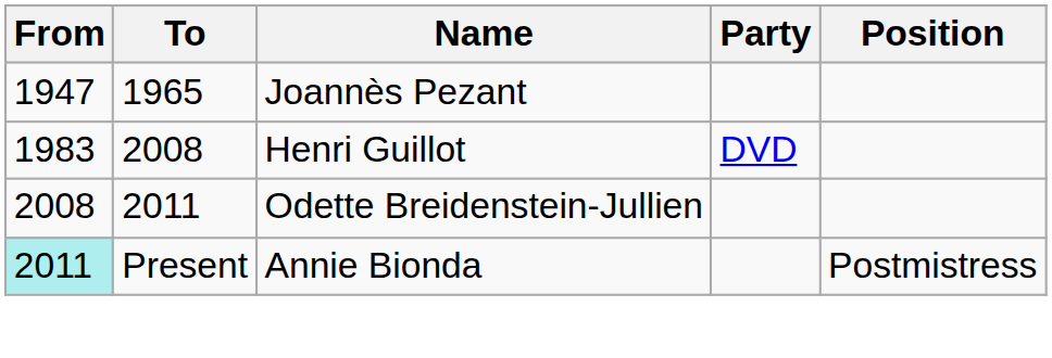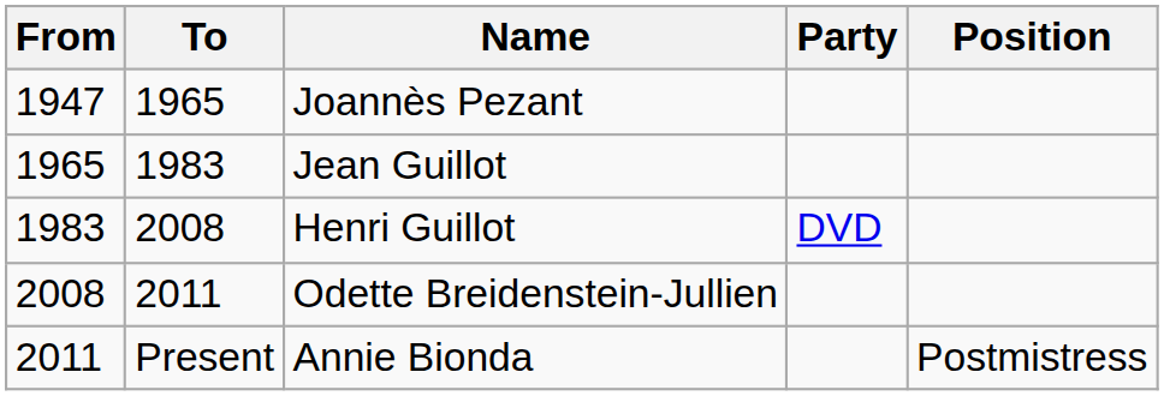 <table class="wikitable">
 <tr>
 <th>From</th>
 <th>To</th>
 <th>Name</th>
 <th>Party</th>
 <th>Position</th>
 </tr>
 <tr>
 <td>1947</td>
 <td>1965</td>
 <td>Joannès Pezant</td>
+<td></td>
+<td></td>
+</tr>
+<tr>
+<td>1965</td>
+<td>1983</td>
+<td>Jean Guillot</td>
 <td></td>
 <td></td>
 </tr>
 <tr>
 <td>1983</td>
 <td>2008</td>
 <td>Henri Guillot</td>
 <td><a href='#'>DVD</a></td>
 <td></td>
 </tr>
 <tr>
 <td>2008</td>
 <td>2011</td>
 <td>Odette Breidenstein-Jullien</td>
 <td></td>
 <td></td>
 </tr>
 <tr>
-<td style="background: paleturquoise;">2011</td>
+<td>2011</td>
 <td>Present</td>
 <td>Annie Bionda</td>
 <td></td>
 <td>Postmistress</td>
 </tr>
 </table>
